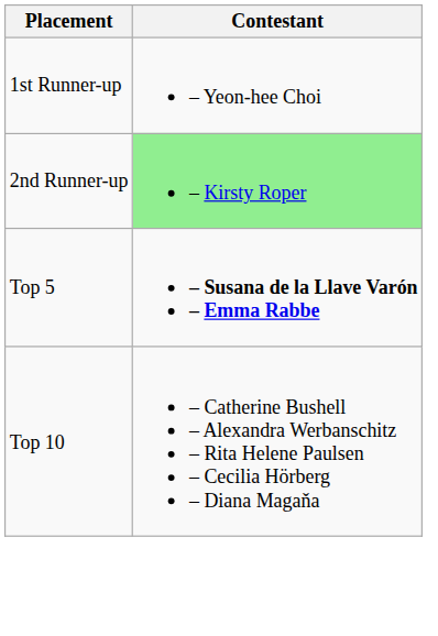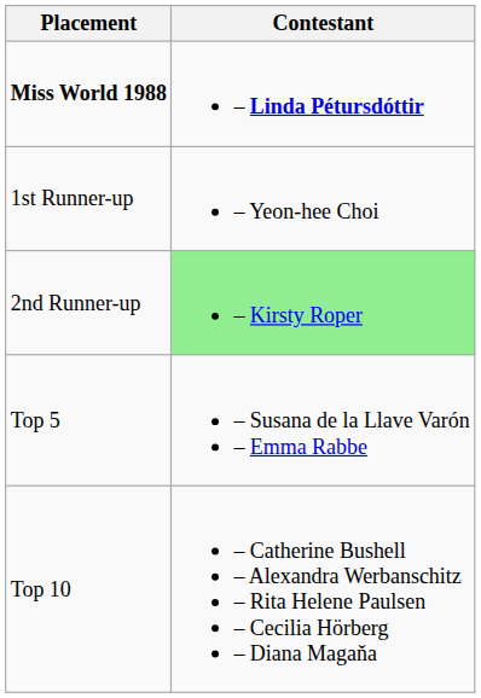 <table class="wikitable sortable" style="font-size:95%;">
 <tr>
 <th>Placement</th>
 <th>Contestant</th>
+</tr>
+<tr>
+<td><strong>Miss World 1988</strong></td>
+<td><br><ul><li><strong></strong> – <strong><a href='#'>Linda Pétursdóttir</a></strong></li></ul></td>
 </tr>
 <tr>
 <td>1st Runner-up</td>
 <td><br><ul><li> – Yeon-hee Choi</li></ul></td>
 </tr>
 <tr>
 <td>2nd Runner-up</td>
 <td style="background: lightgreen;"><br><ul><li> – <a href='#'>Kirsty Roper</a></li></ul></td>
 </tr>
 <tr>
 <td>Top 5</td>
-<td><strong><br><ul><li> – Susana de la Llave Varón</li><li> – <a href='#'>Emma Rabbe</a></li></ul></strong></td>
+<td><br><ul><li> – Susana de la Llave Varón</li><li> – <a href='#'>Emma Rabbe</a></li></ul></td>
 </tr>
 <tr>
 <td>Top 10</td>
 <td><br><ul><li> – Catherine Bushell</li><li> – Alexandra Werbanschitz</li><li> – Rita Helene Paulsen</li><li> – Cecilia Hörberg</li><li> – Diana Magaňa</li></ul></td>
 </tr>
 </table>
